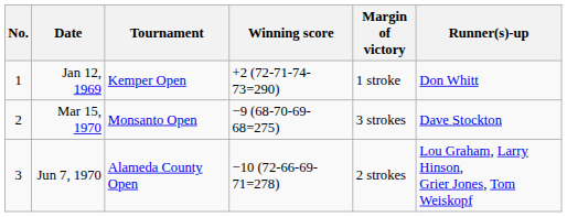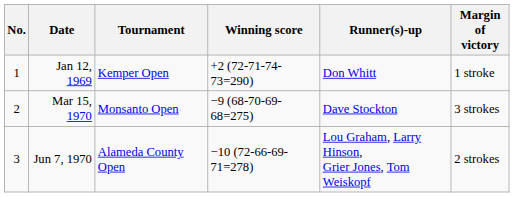 <table class="wikitable" style="font-size:95%;">
 <tr>
 <th>No.</th>
 <th>Date</th>
 <th>Tournament</th>
 <th>Winning score</th>
+<th>Runner(s)-up</th>
 <th>Margin of<br>victory</th>
-<th>Runner(s)-up</th>
 </tr>
 <tr>
 <td align=center>1</td>
 <td align=right>Jan 12, <a href='#'>1969</a></td>
 <td><a href='#'>Kemper Open</a></td>
 <td>+2 (72-71-74-73=290)</td>
+<td> <a href='#'>Don Whitt</a></td>
 <td>1 stroke</td>
-<td> <a href='#'>Don Whitt</a></td>
 </tr>
 <tr>
 <td align=center>2</td>
 <td align=right>Mar 15, <a href='#'>1970</a></td>
 <td><a href='#'>Monsanto Open</a></td>
 <td>−9 (68-70-69-68=275)</td>
+<td> <a href='#'>Dave Stockton</a></td>
 <td>3 strokes</td>
-<td> <a href='#'>Dave Stockton</a></td>
 </tr>
 <tr>
 <td align=center>3</td>
 <td align=right>Jun 7, 1970</td>
 <td><a href='#'>Alameda County Open</a></td>
 <td>−10 (72-66-69-71=278)</td>
+<td> <a href='#'>Lou Graham</a>,  <a href='#'>Larry Hinson</a>,<br> <a href='#'>Grier Jones</a>,  <a href='#'>Tom Weiskopf</a></td>
 <td>2 strokes</td>
-<td> <a href='#'>Lou Graham</a>,  <a href='#'>Larry Hinson</a>,<br> <a href='#'>Grier Jones</a>,  <a href='#'>Tom Weiskopf</a></td>
 </tr>
 </table>
